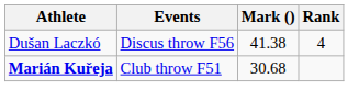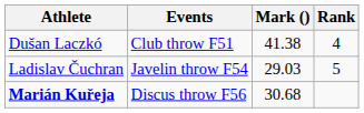 <table class=wikitable>
 <tr>
 <th>Athlete</th>
 <th>Events</th>
 <th>Mark ()</th>
 <th>Rank</th>
 </tr>
 <tr>
 <td align=left><a href='#'>Dušan Laczkó</a></td>
-<td align=left><a href='#'>Discus throw F56</a></td>
+<td align=left><a href='#'>Club throw F51</a></td>
 <td align=center>41.38</td>
 <td align=center>4</td>
 </tr>
 <tr>
+<td align=left><a href='#'>Ladislav Čuchran</a></td>
+<td align=left><a href='#'>Javelin throw F54</a></td>
+<td align=center>29.03</td>
+<td align=center>5</td>
+</tr>
+<tr>
 <td align=left><strong><a href='#'>Marián Kuřeja</a></strong></td>
-<td align=left><a href='#'>Club throw F51</a></td>
+<td align=left><a href='#'>Discus throw F56</a></td>
 <td align=center>30.68</td>
 <td align=center></td>
 </tr>
 </table>
